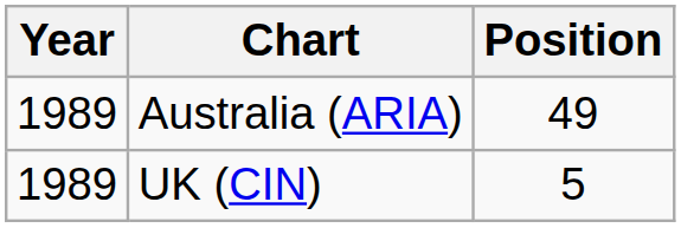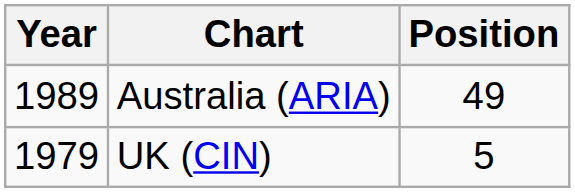 <table class="wikitable">
 <tr>
 <th>Year</th>
 <th>Chart</th>
 <th>Position</th>
 </tr>
 <tr>
 <td>1989</td>
 <td align="left">Australia (<a href='#'>ARIA</a>)</td>
 <td style="text-align:center;">49</td>
 </tr>
 <tr>
-<td>1989</td>
+<td>1979</td>
 <td align="left">UK (<a href='#'>CIN</a>)</td>
 <td style="text-align:center;">5</td>
 </tr>
 </table>
